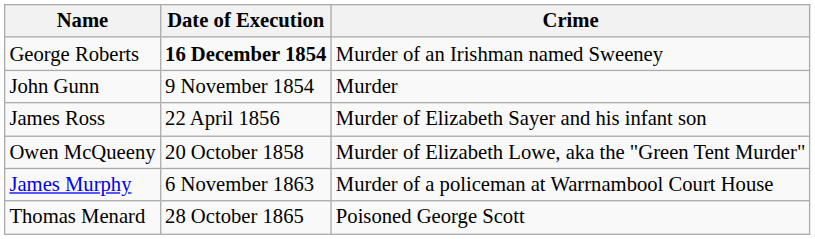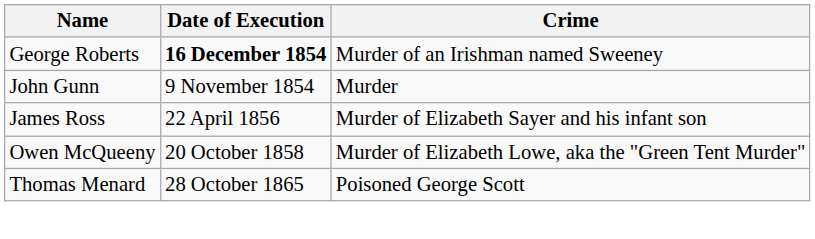 <table class="wikitable">
 <tr>
 <th>Name</th>
 <th>Date of Execution</th>
 <th>Crime</th>
 </tr>
 <tr>
 <td>George Roberts</td>
 <td><strong>16 December 1854</strong></td>
 <td>Murder of an Irishman named Sweeney</td>
 </tr>
 <tr>
 <td>John Gunn</td>
 <td>9 November 1854</td>
 <td>Murder</td>
 </tr>
 <tr>
 <td>James Ross</td>
 <td>22 April 1856</td>
 <td>Murder of Elizabeth Sayer and his infant son</td>
 </tr>
 <tr>
 <td>Owen McQueeny</td>
 <td>20 October 1858</td>
 <td>Murder of Elizabeth Lowe, aka the "Green Tent Murder"</td>
 </tr>
 <tr>
-<td><a href='#'>James Murphy</a></td>
-<td>6 November 1863</td>
-<td>Murder of a policeman at Warrnambool Court House</td>
-</tr>
-<tr>
 <td>Thomas Menard</td>
 <td>28 October 1865</td>
 <td>Poisoned George Scott</td>
 </tr>
 </table>
